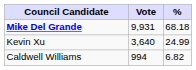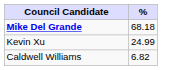 <table class="wikitable sortable">
 <tr>
 <th style="background:#ddf; width:200px;">Council Candidate</th>
-<th style="background:#ddf; width:50px;">Vote</th>
 <th style="background:#ddf; width:30px;">%</th>
 </tr>
 <tr>
 <td><strong><a href='#'>Mike Del Grande</a></strong></td>
-<td>9,931</td>
 <td>68.18</td>
 </tr>
 <tr>
 <td>Kevin Xu</td>
-<td>3,640</td>
 <td>24.99</td>
 </tr>
 <tr>
 <td>Caldwell Williams</td>
-<td>994</td>
 <td>6.82</td>
 </tr>
 </table>
